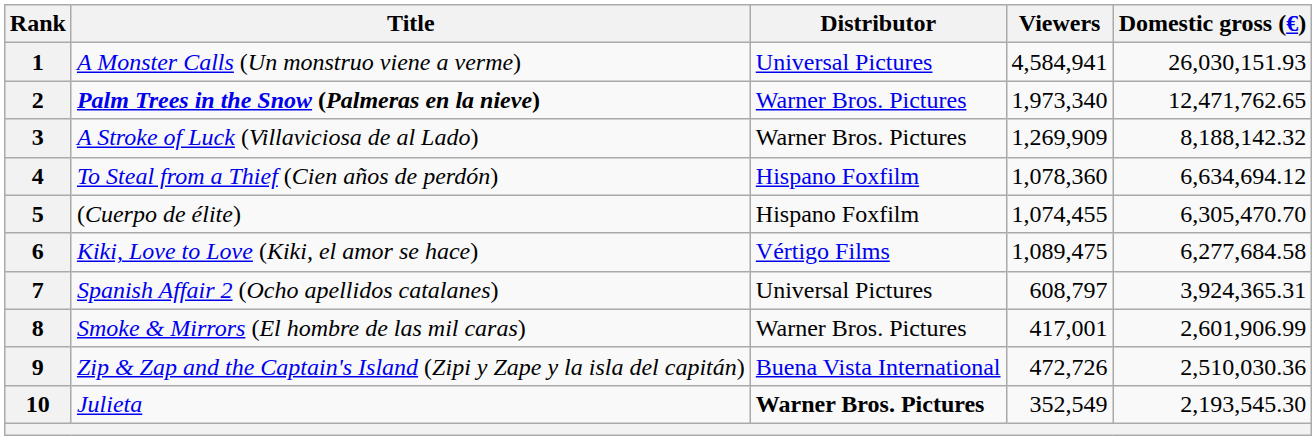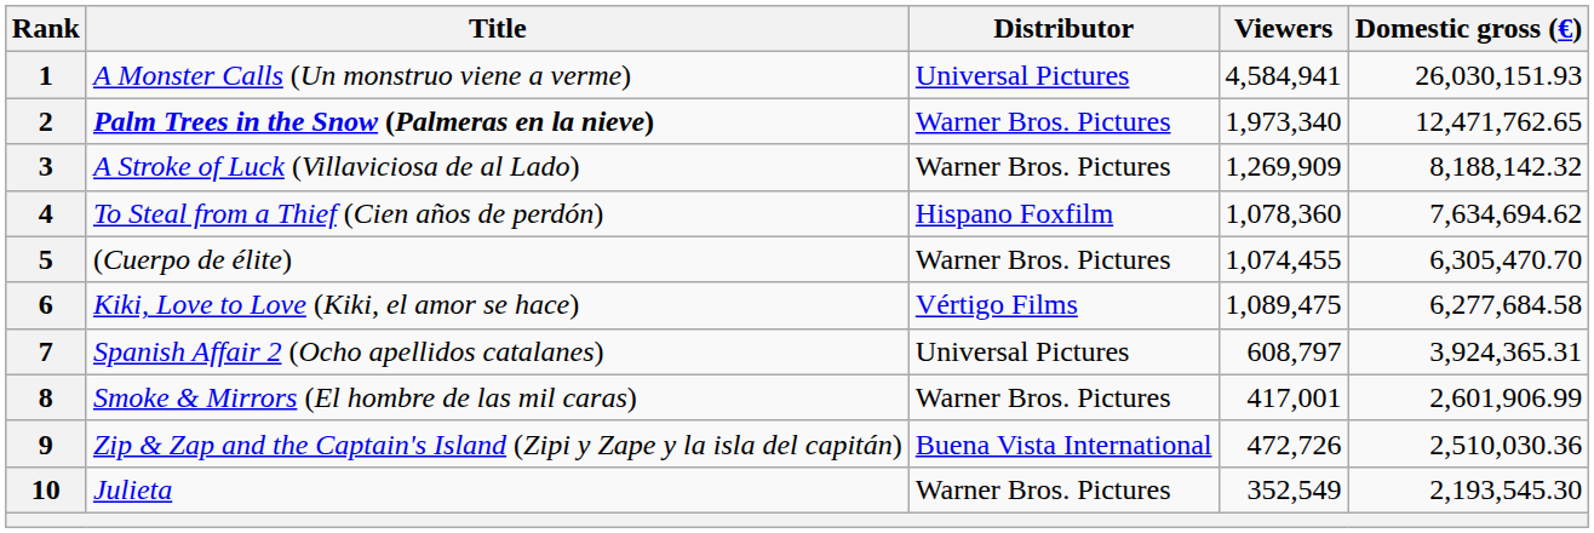 <table class="wikitable" style="margin:1em auto;">
 <tr>
 <th>Rank</th>
 <th>Title</th>
 <th>Distributor</th>
 <th>Viewers</th>
 <th>Domestic gross (<a href='#'>€</a>)</th>
 </tr>
 <tr>
 <th align = "center">1</th>
 <td><em><a href='#'>A Monster Calls</a></em> (<em>Un monstruo viene a verme</em>)</td>
 <td><a href='#'>Universal Pictures</a></td>
 <td align = "right">4,584,941</td>
 <td align = "right">26,030,151.93</td>
 </tr>
 <tr>
 <th align = "center">2</th>
 <td><strong><em><a href='#'>Palm Trees in the Snow</a></em> (<em>Palmeras en la nieve</em>) </strong></td>
 <td><a href='#'>Warner Bros. Pictures</a></td>
 <td align = "right">1,973,340</td>
 <td align = "right">12,471,762.65</td>
 </tr>
 <tr>
 <th align = "center">3</th>
 <td><em><a href='#'>A Stroke of Luck</a></em> (<em>Villaviciosa de al Lado</em>)</td>
 <td>Warner Bros. Pictures</td>
 <td align = "right">1,269,909</td>
 <td align = "right">8,188,142.32</td>
 </tr>
 <tr>
 <th align = "center">4</th>
 <td><em><a href='#'>To Steal from a Thief</a></em> (<em>Cien años de perdón</em>)</td>
 <td><a href='#'>Hispano Foxfilm</a></td>
 <td align = "right">1,078,360</td>
-<td align = "right">6,634,694.12</td>
+<td align = "right">7,634,694.62</td>
 </tr>
 <tr>
 <th align = "center">5</th>
 <td><em></em> (<em>Cuerpo de élite</em>)</td>
-<td>Hispano Foxfilm</td>
+<td>Warner Bros. Pictures</td>
 <td align = "right">1,074,455</td>
 <td align = "right">6,305,470.70</td>
 </tr>
 <tr>
 <th align = "center">6</th>
 <td><em><a href='#'>Kiki, Love to Love</a></em> (<em>Kiki, el amor se hace</em>)</td>
 <td><a href='#'>Vértigo Films</a></td>
 <td align = "right">1,089,475</td>
 <td align = "right">6,277,684.58</td>
 </tr>
 <tr>
 <th align = "center">7</th>
 <td><em><a href='#'>Spanish Affair 2</a></em> (<em>Ocho apellidos catalanes</em>) </td>
 <td>Universal Pictures</td>
 <td align = "right">608,797</td>
 <td align = "right">3,924,365.31</td>
 </tr>
 <tr>
 <th align = "center">8</th>
 <td><em><a href='#'>Smoke & Mirrors</a></em> (<em>El hombre de las mil caras</em>)</td>
 <td>Warner Bros. Pictures</td>
 <td align = "right">417,001</td>
 <td align = "right">2,601,906.99</td>
 </tr>
 <tr>
 <th align = "center">9</th>
 <td><em><a href='#'>Zip & Zap and the Captain's Island</a></em> (<em>Zipi y Zape y la isla del capitán</em>)</td>
 <td><a href='#'>Buena Vista International</a></td>
 <td align = "right">472,726</td>
 <td align = "right">2,510,030.36</td>
 </tr>
 <tr>
 <th align = "center">10</th>
 <td><em><a href='#'>Julieta</a></em></td>
-<td><strong>Warner Bros. Pictures</strong></td>
+<td>Warner Bros. Pictures</td>
 <td align = "right">352,549</td>
 <td align = "right">2,193,545.30</td>
 </tr>
 <tr>
 <th align = "center" colspan = "5"></th>
 </tr>
 </table>
